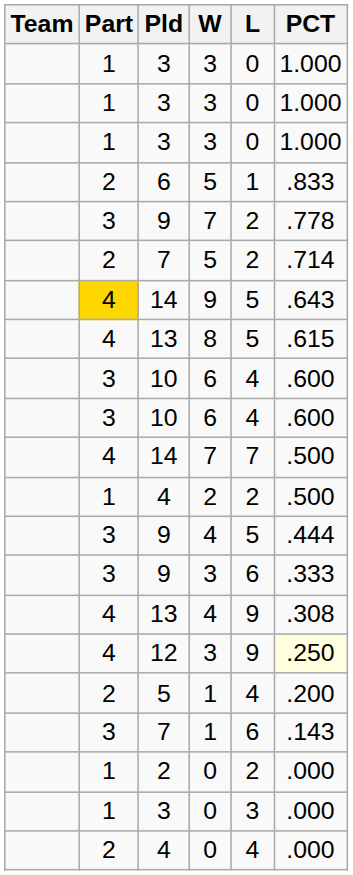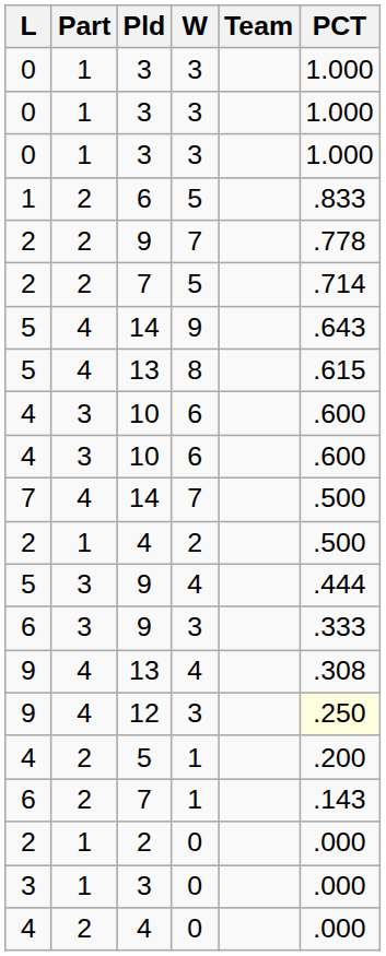 <table class="wikitable sortable" style="text-align: center">
 <tr>
-<th>Team</th>
+<th width=20>L</th>
 <th width=20>Part</th>
 <th width=20>Pld</th>
 <th width=20>W</th>
-<th width=20>L</th>
+<th>Team</th>
 <th width=20>PCT</th>
 </tr>
 <tr>
-<td align=left></td>
+<td>0</td>
 <td>1</td>
 <td>3</td>
 <td>3</td>
-<td>0</td>
+<td align=left></td>
 <td>1.000</td>
 </tr>
 <tr>
-<td align=left></td>
+<td>0</td>
 <td>1</td>
 <td>3</td>
 <td>3</td>
-<td>0</td>
+<td align=left></td>
 <td>1.000</td>
 </tr>
 <tr>
-<td align=left></td>
+<td>0</td>
 <td>1</td>
 <td>3</td>
 <td>3</td>
-<td>0</td>
+<td align=left></td>
 <td>1.000</td>
 </tr>
 <tr>
-<td align=left></td>
+<td>1</td>
 <td>2</td>
 <td>6</td>
 <td>5</td>
-<td>1</td>
+<td align=left></td>
 <td>.833</td>
 </tr>
 <tr>
-<td align=left></td>
-<td>3</td>
+<td>2</td>
+<td>2</td>
 <td>9</td>
 <td>7</td>
-<td>2</td>
+<td align=left></td>
 <td>.778</td>
 </tr>
 <tr>
-<td align=left></td>
+<td>2</td>
 <td>2</td>
 <td>7</td>
 <td>5</td>
-<td>2</td>
+<td align=left></td>
 <td>.714</td>
 </tr>
 <tr>
-<td align=left></td>
-<td style="background: gold;">4</td>
+<td>5</td>
+<td>4</td>
 <td>14</td>
 <td>9</td>
-<td>5</td>
+<td align=left></td>
 <td>.643</td>
 </tr>
 <tr>
-<td align=left></td>
+<td>5</td>
 <td>4</td>
 <td>13</td>
 <td>8</td>
-<td>5</td>
+<td align=left></td>
 <td>.615</td>
 </tr>
 <tr>
-<td align=left></td>
+<td>4</td>
 <td>3</td>
 <td>10</td>
 <td>6</td>
-<td>4</td>
+<td align=left></td>
 <td>.600</td>
 </tr>
 <tr>
-<td align=left></td>
+<td>4</td>
 <td>3</td>
 <td>10</td>
 <td>6</td>
-<td>4</td>
+<td align=left></td>
 <td>.600</td>
 </tr>
 <tr>
-<td align=left></td>
+<td>7</td>
 <td>4</td>
 <td>14</td>
 <td>7</td>
-<td>7</td>
+<td align=left></td>
 <td>.500</td>
 </tr>
 <tr>
-<td align=left></td>
+<td>2</td>
 <td>1</td>
 <td>4</td>
 <td>2</td>
-<td>2</td>
+<td align=left></td>
 <td>.500</td>
 </tr>
 <tr>
-<td align=left></td>
+<td>5</td>
 <td>3</td>
 <td>9</td>
 <td>4</td>
-<td>5</td>
+<td align=left></td>
 <td>.444</td>
 </tr>
 <tr>
-<td align=left></td>
+<td>6</td>
 <td>3</td>
 <td>9</td>
 <td>3</td>
-<td>6</td>
+<td align=left></td>
 <td>.333</td>
 </tr>
 <tr>
-<td align=left></td>
+<td>9</td>
 <td>4</td>
 <td>13</td>
 <td>4</td>
-<td>9</td>
+<td align=left></td>
 <td>.308</td>
 </tr>
 <tr>
-<td align=left></td>
+<td>9</td>
 <td>4</td>
 <td>12</td>
 <td>3</td>
-<td>9</td>
+<td align=left></td>
 <td style="background: lightyellow;">.250</td>
 </tr>
 <tr>
-<td align=left></td>
+<td>4</td>
 <td>2</td>
 <td>5</td>
 <td>1</td>
-<td>4</td>
+<td align=left></td>
 <td>.200</td>
 </tr>
 <tr>
-<td align=left></td>
-<td>3</td>
+<td>6</td>
+<td>2</td>
 <td>7</td>
 <td>1</td>
-<td>6</td>
+<td align=left></td>
 <td>.143</td>
 </tr>
 <tr>
-<td align=left></td>
+<td>2</td>
 <td>1</td>
 <td>2</td>
 <td>0</td>
-<td>2</td>
+<td align=left></td>
 <td>.000</td>
 </tr>
 <tr>
-<td align=left></td>
+<td>3</td>
 <td>1</td>
 <td>3</td>
 <td>0</td>
-<td>3</td>
+<td align=left></td>
 <td>.000</td>
 </tr>
 <tr>
-<td align=left></td>
+<td>4</td>
 <td>2</td>
 <td>4</td>
 <td>0</td>
-<td>4</td>
+<td align=left></td>
 <td>.000</td>
 </tr>
 </table>
